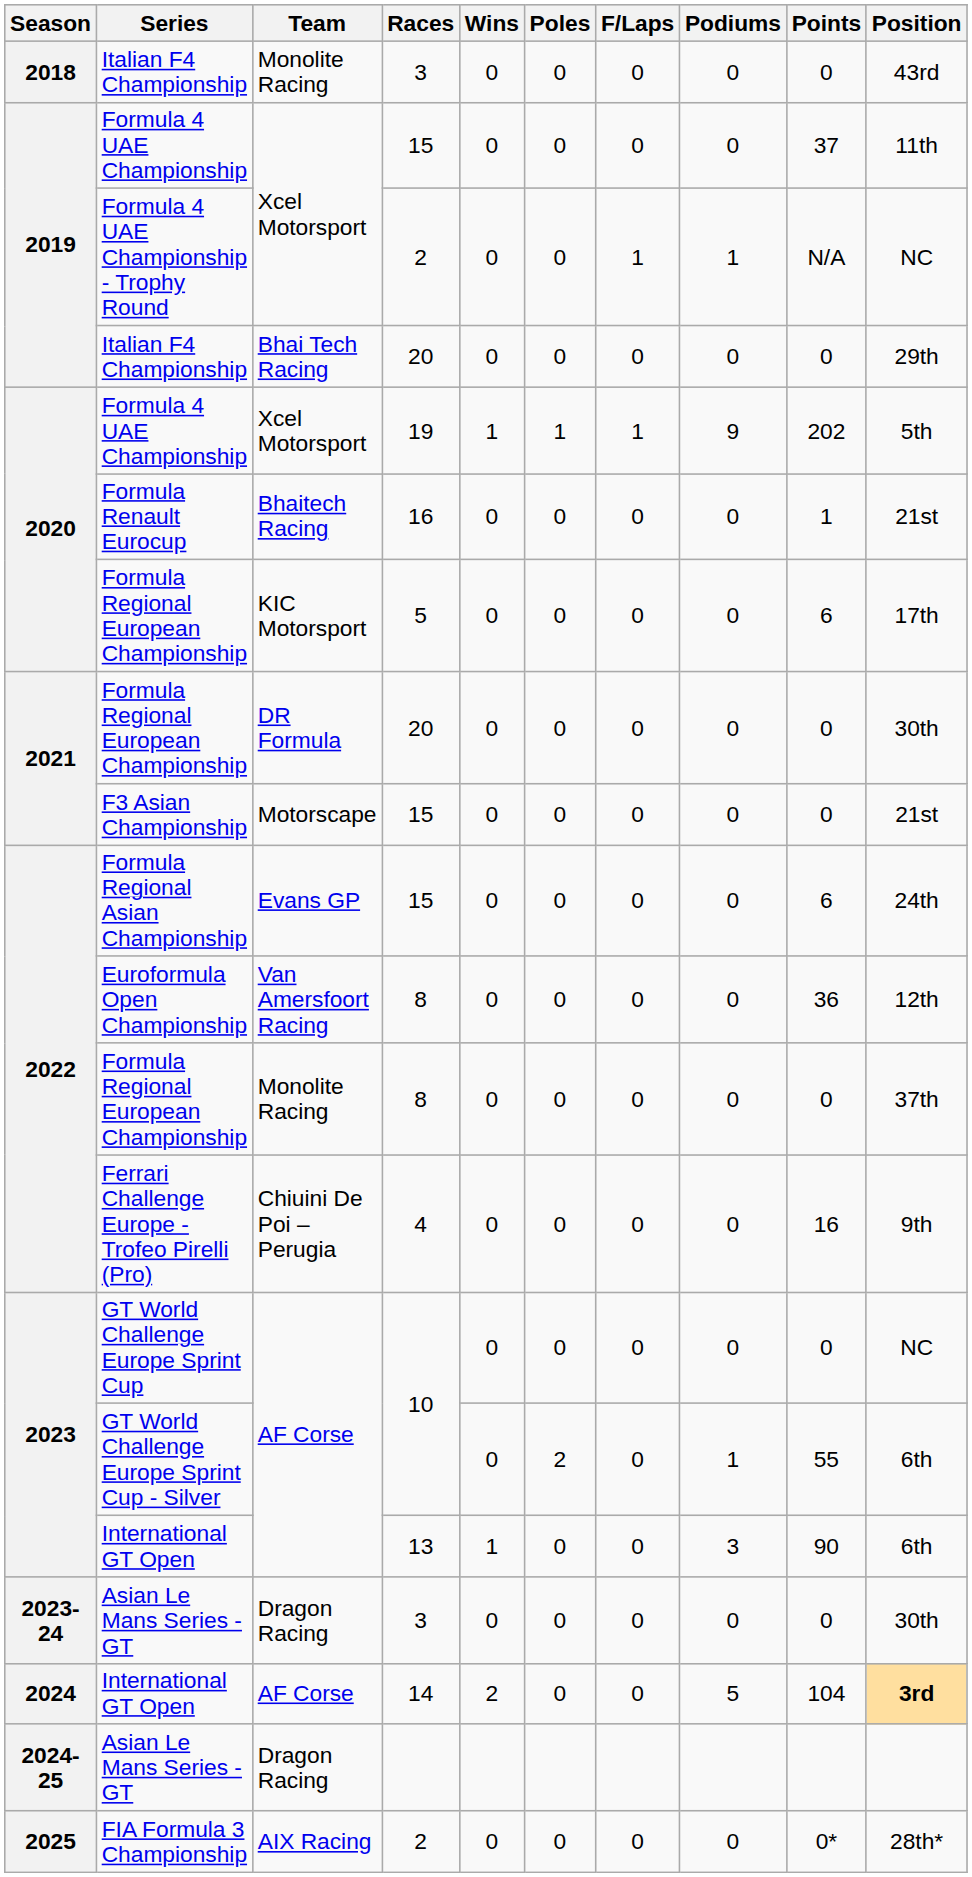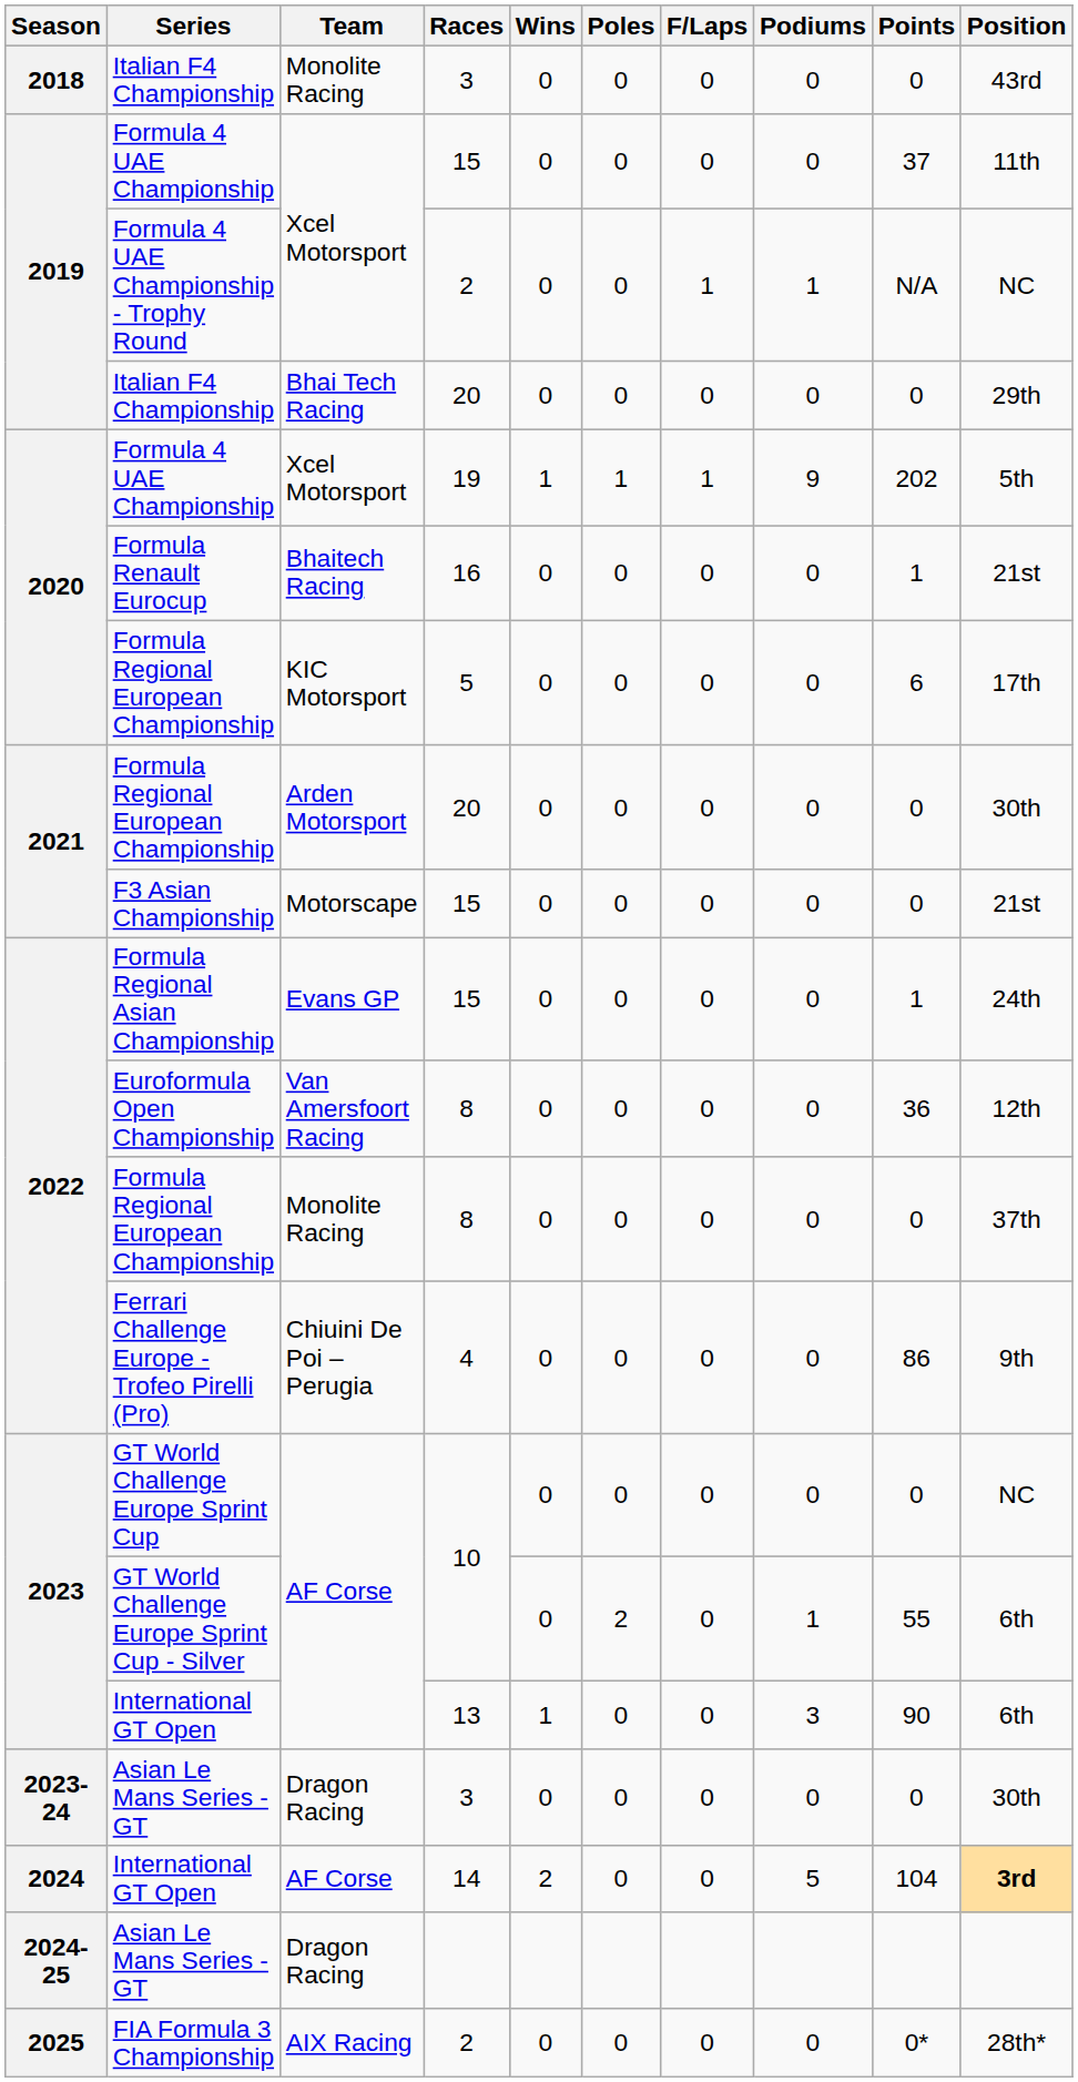 <table class="wikitable" style="font-size: 90%; text-align:center">
 <tr>
 <th>Season</th>
 <th>Series</th>
 <th>Team</th>
 <th>Races</th>
 <th>Wins</th>
 <th>Poles</th>
 <th>F/Laps</th>
 <th>Podiums</th>
 <th>Points</th>
 <th>Position</th>
 </tr>
 <tr>
 <th>2018</th>
 <td align=left><a href='#'>Italian F4 Championship</a></td>
 <td align=left>Monolite Racing</td>
 <td>3</td>
 <td>0</td>
 <td>0</td>
 <td>0</td>
 <td>0</td>
 <td>0</td>
 <td>43rd</td>
 </tr>
 <tr>
 <th rowspan=3>2019</th>
 <td align=left><a href='#'>Formula 4 UAE Championship</a></td>
 <td rowspan="2" align="left">Xcel Motorsport</td>
 <td>15</td>
 <td>0</td>
 <td>0</td>
 <td>0</td>
 <td>0</td>
 <td>37</td>
 <td>11th</td>
 </tr>
 <tr>
 <td align="left"><a href='#'>Formula 4 UAE Championship - Trophy Round</a></td>
 <td>2</td>
 <td>0</td>
 <td>0</td>
 <td>1</td>
 <td>1</td>
 <td>N/A</td>
 <td>NC</td>
 </tr>
 <tr>
 <td align=left><a href='#'>Italian F4 Championship</a></td>
 <td align=left><a href='#'>Bhai Tech Racing</a></td>
 <td>20</td>
 <td>0</td>
 <td>0</td>
 <td>0</td>
 <td>0</td>
 <td>0</td>
 <td>29th</td>
 </tr>
 <tr>
 <th rowspan=3>2020</th>
 <td align=left><a href='#'>Formula 4 UAE Championship</a></td>
 <td align=left>Xcel Motorsport</td>
 <td>19</td>
 <td>1</td>
 <td>1</td>
 <td>1</td>
 <td>9</td>
 <td>202</td>
 <td>5th</td>
 </tr>
 <tr>
 <td align=left><a href='#'>Formula Renault Eurocup</a></td>
 <td align=left><a href='#'>Bhaitech Racing</a></td>
 <td>16</td>
 <td>0</td>
 <td>0</td>
 <td>0</td>
 <td>0</td>
 <td>1</td>
 <td>21st</td>
 </tr>
 <tr>
 <td align=left><a href='#'>Formula Regional European Championship</a></td>
 <td align=left>KIC Motorsport</td>
 <td>5</td>
 <td>0</td>
 <td>0</td>
 <td>0</td>
 <td>0</td>
 <td>6</td>
 <td>17th</td>
 </tr>
 <tr>
 <th rowspan=2>2021</th>
 <td align=left><a href='#'>Formula Regional European Championship</a></td>
-<td align=left><a href='#'>DR Formula</a></td>
+<td align=left><a href='#'>Arden Motorsport</a></td>
 <td>20</td>
 <td>0</td>
 <td>0</td>
 <td>0</td>
 <td>0</td>
 <td>0</td>
 <td>30th</td>
 </tr>
 <tr>
 <td align=left><a href='#'>F3 Asian Championship</a></td>
 <td align=left>Motorscape</td>
 <td>15</td>
 <td>0</td>
 <td>0</td>
 <td>0</td>
 <td>0</td>
 <td>0</td>
 <td>21st</td>
 </tr>
 <tr>
 <th rowspan="4">2022</th>
 <td align=left><a href='#'>Formula Regional Asian Championship</a></td>
 <td align=left><a href='#'>Evans GP</a></td>
 <td>15</td>
 <td>0</td>
 <td>0</td>
 <td>0</td>
 <td>0</td>
-<td>6</td>
+<td>1</td>
 <td>24th</td>
 </tr>
 <tr>
 <td align=left><a href='#'>Euroformula Open Championship</a></td>
 <td align=left><a href='#'>Van Amersfoort Racing</a></td>
 <td>8</td>
 <td>0</td>
 <td>0</td>
 <td>0</td>
 <td>0</td>
 <td>36</td>
 <td>12th</td>
 </tr>
 <tr>
 <td align=left><a href='#'>Formula Regional European Championship</a></td>
 <td align=left>Monolite Racing</td>
 <td>8</td>
 <td>0</td>
 <td>0</td>
 <td>0</td>
 <td>0</td>
 <td>0</td>
 <td>37th</td>
 </tr>
 <tr>
 <td align=left><a href='#'>Ferrari Challenge Europe - Trofeo Pirelli (Pro)</a></td>
 <td align=left>Chiuini De Poi – Perugia</td>
 <td>4</td>
 <td>0</td>
 <td>0</td>
 <td>0</td>
 <td>0</td>
-<td>16</td>
+<td>86</td>
 <td>9th</td>
 </tr>
 <tr>
 <th rowspan="3">2023</th>
 <td align=left><a href='#'>GT World Challenge Europe Sprint Cup</a></td>
 <td rowspan="3" align=left><a href='#'>AF Corse</a></td>
 <td rowspan="2">10</td>
 <td>0</td>
 <td>0</td>
 <td>0</td>
 <td>0</td>
 <td>0</td>
 <td>NC</td>
 </tr>
 <tr>
 <td align="left"><a href='#'>GT World Challenge Europe Sprint Cup - Silver</a></td>
 <td>0</td>
 <td>2</td>
 <td>0</td>
 <td>1</td>
 <td>55</td>
 <td>6th</td>
 </tr>
 <tr>
 <td align=left><a href='#'>International GT Open</a></td>
 <td>13</td>
 <td>1</td>
 <td>0</td>
 <td>0</td>
 <td>3</td>
 <td>90</td>
 <td>6th</td>
 </tr>
 <tr>
 <th>2023-24</th>
 <td align=left><a href='#'>Asian Le Mans Series - GT</a></td>
 <td align=left>Dragon Racing</td>
 <td>3</td>
 <td>0</td>
 <td>0</td>
 <td>0</td>
 <td>0</td>
 <td>0</td>
 <td>30th</td>
 </tr>
 <tr>
 <th>2024</th>
 <td align=left><a href='#'>International GT Open</a></td>
 <td align=left><a href='#'>AF Corse</a></td>
 <td>14</td>
 <td>2</td>
 <td>0</td>
 <td>0</td>
 <td>5</td>
 <td>104</td>
 <td style="background:#ffdf9f;"><strong>3rd</strong></td>
 </tr>
 <tr>
 <th>2024-25</th>
 <td align=left><a href='#'>Asian Le Mans Series - GT</a></td>
 <td align=left>Dragon Racing</td>
 <td></td>
 <td></td>
 <td></td>
 <td></td>
 <td></td>
 <td></td>
 <td></td>
 </tr>
 <tr>
 <th>2025</th>
 <td align=left><a href='#'>FIA Formula 3 Championship</a></td>
 <td align=left><a href='#'>AIX Racing</a></td>
 <td>2</td>
 <td>0</td>
 <td>0</td>
 <td>0</td>
 <td>0</td>
 <td>0*</td>
 <td>28th*</td>
 </tr>
 </table>
